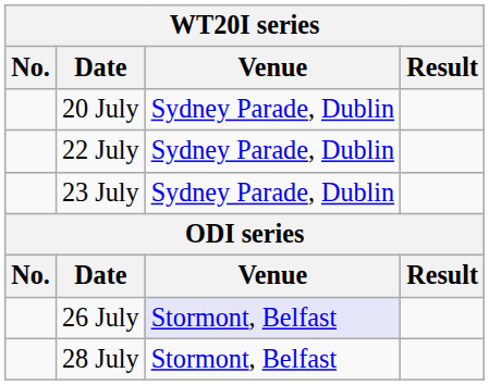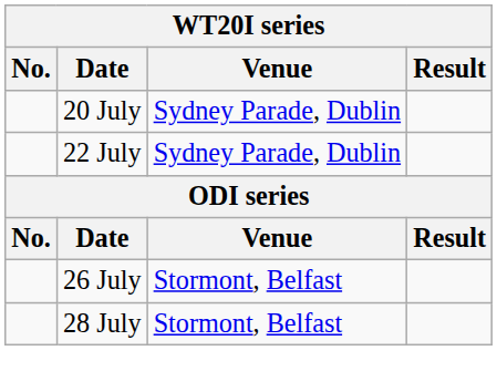 <table class="wikitable">
 <tr>
 <th colspan="4">WT20I series</th>
 </tr>
 <tr>
 <th>No.</th>
 <th>Date</th>
 <th>Venue</th>
 <th>Result</th>
 </tr>
 <tr>
 <td></td>
 <td>20 July</td>
 <td><a href='#'>Sydney Parade</a>, <a href='#'>Dublin</a></td>
 <td></td>
 </tr>
 <tr>
 <td></td>
 <td>22 July</td>
 <td><a href='#'>Sydney Parade</a>, <a href='#'>Dublin</a></td>
 <td></td>
 </tr>
 <tr>
-<td></td>
-<td>23 July</td>
-<td><a href='#'>Sydney Parade</a>, <a href='#'>Dublin</a></td>
-<td></td>
-</tr>
-<tr>
 <th colspan="4">ODI series</th>
 </tr>
 <tr>
 <th>No.</th>
 <th>Date</th>
 <th>Venue</th>
 <th>Result</th>
 </tr>
 <tr>
 <td></td>
 <td>26 July</td>
-<td style="background: lavender;"><a href='#'>Stormont</a>, <a href='#'>Belfast</a></td>
+<td><a href='#'>Stormont</a>, <a href='#'>Belfast</a></td>
 <td></td>
 </tr>
 <tr>
 <td></td>
 <td>28 July</td>
 <td><a href='#'>Stormont</a>, <a href='#'>Belfast</a></td>
 <td></td>
 </tr>
 </table>
